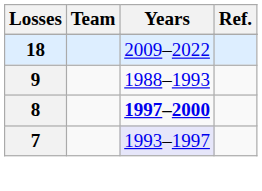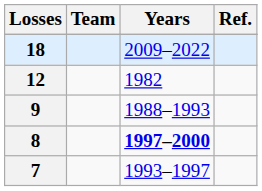 <table class="wikitable">
 <tr>
 <th>Losses</th>
 <th>Team</th>
 <th>Years</th>
 <th>Ref.</th>
 </tr>
 <tr>
 </tr>
 <tr style="background-color:#def;">
 <th style="background-color:#def;">18</th>
 <td></td>
 <td><a href='#'>2009</a>–<a href='#'>2022</a></td>
+<td></td>
+</tr>
+<tr>
+<th>12</th>
+<td></td>
+<td><a href='#'>1982</a></td>
 <td></td>
 </tr>
 <tr>
 <th>9</th>
 <td></td>
 <td><a href='#'>1988</a>–<a href='#'>1993</a></td>
 <td></td>
 </tr>
 <tr>
 <th>8</th>
 <td></td>
 <td><strong><a href='#'>1997</a>–<a href='#'>2000</a></strong></td>
 <td></td>
 </tr>
 <tr>
 <th>7</th>
 <td></td>
-<td style="background: lavender;"><a href='#'>1993</a>–<a href='#'>1997</a></td>
+<td><a href='#'>1993</a>–<a href='#'>1997</a></td>
 <td></td>
 </tr>
 </table>
